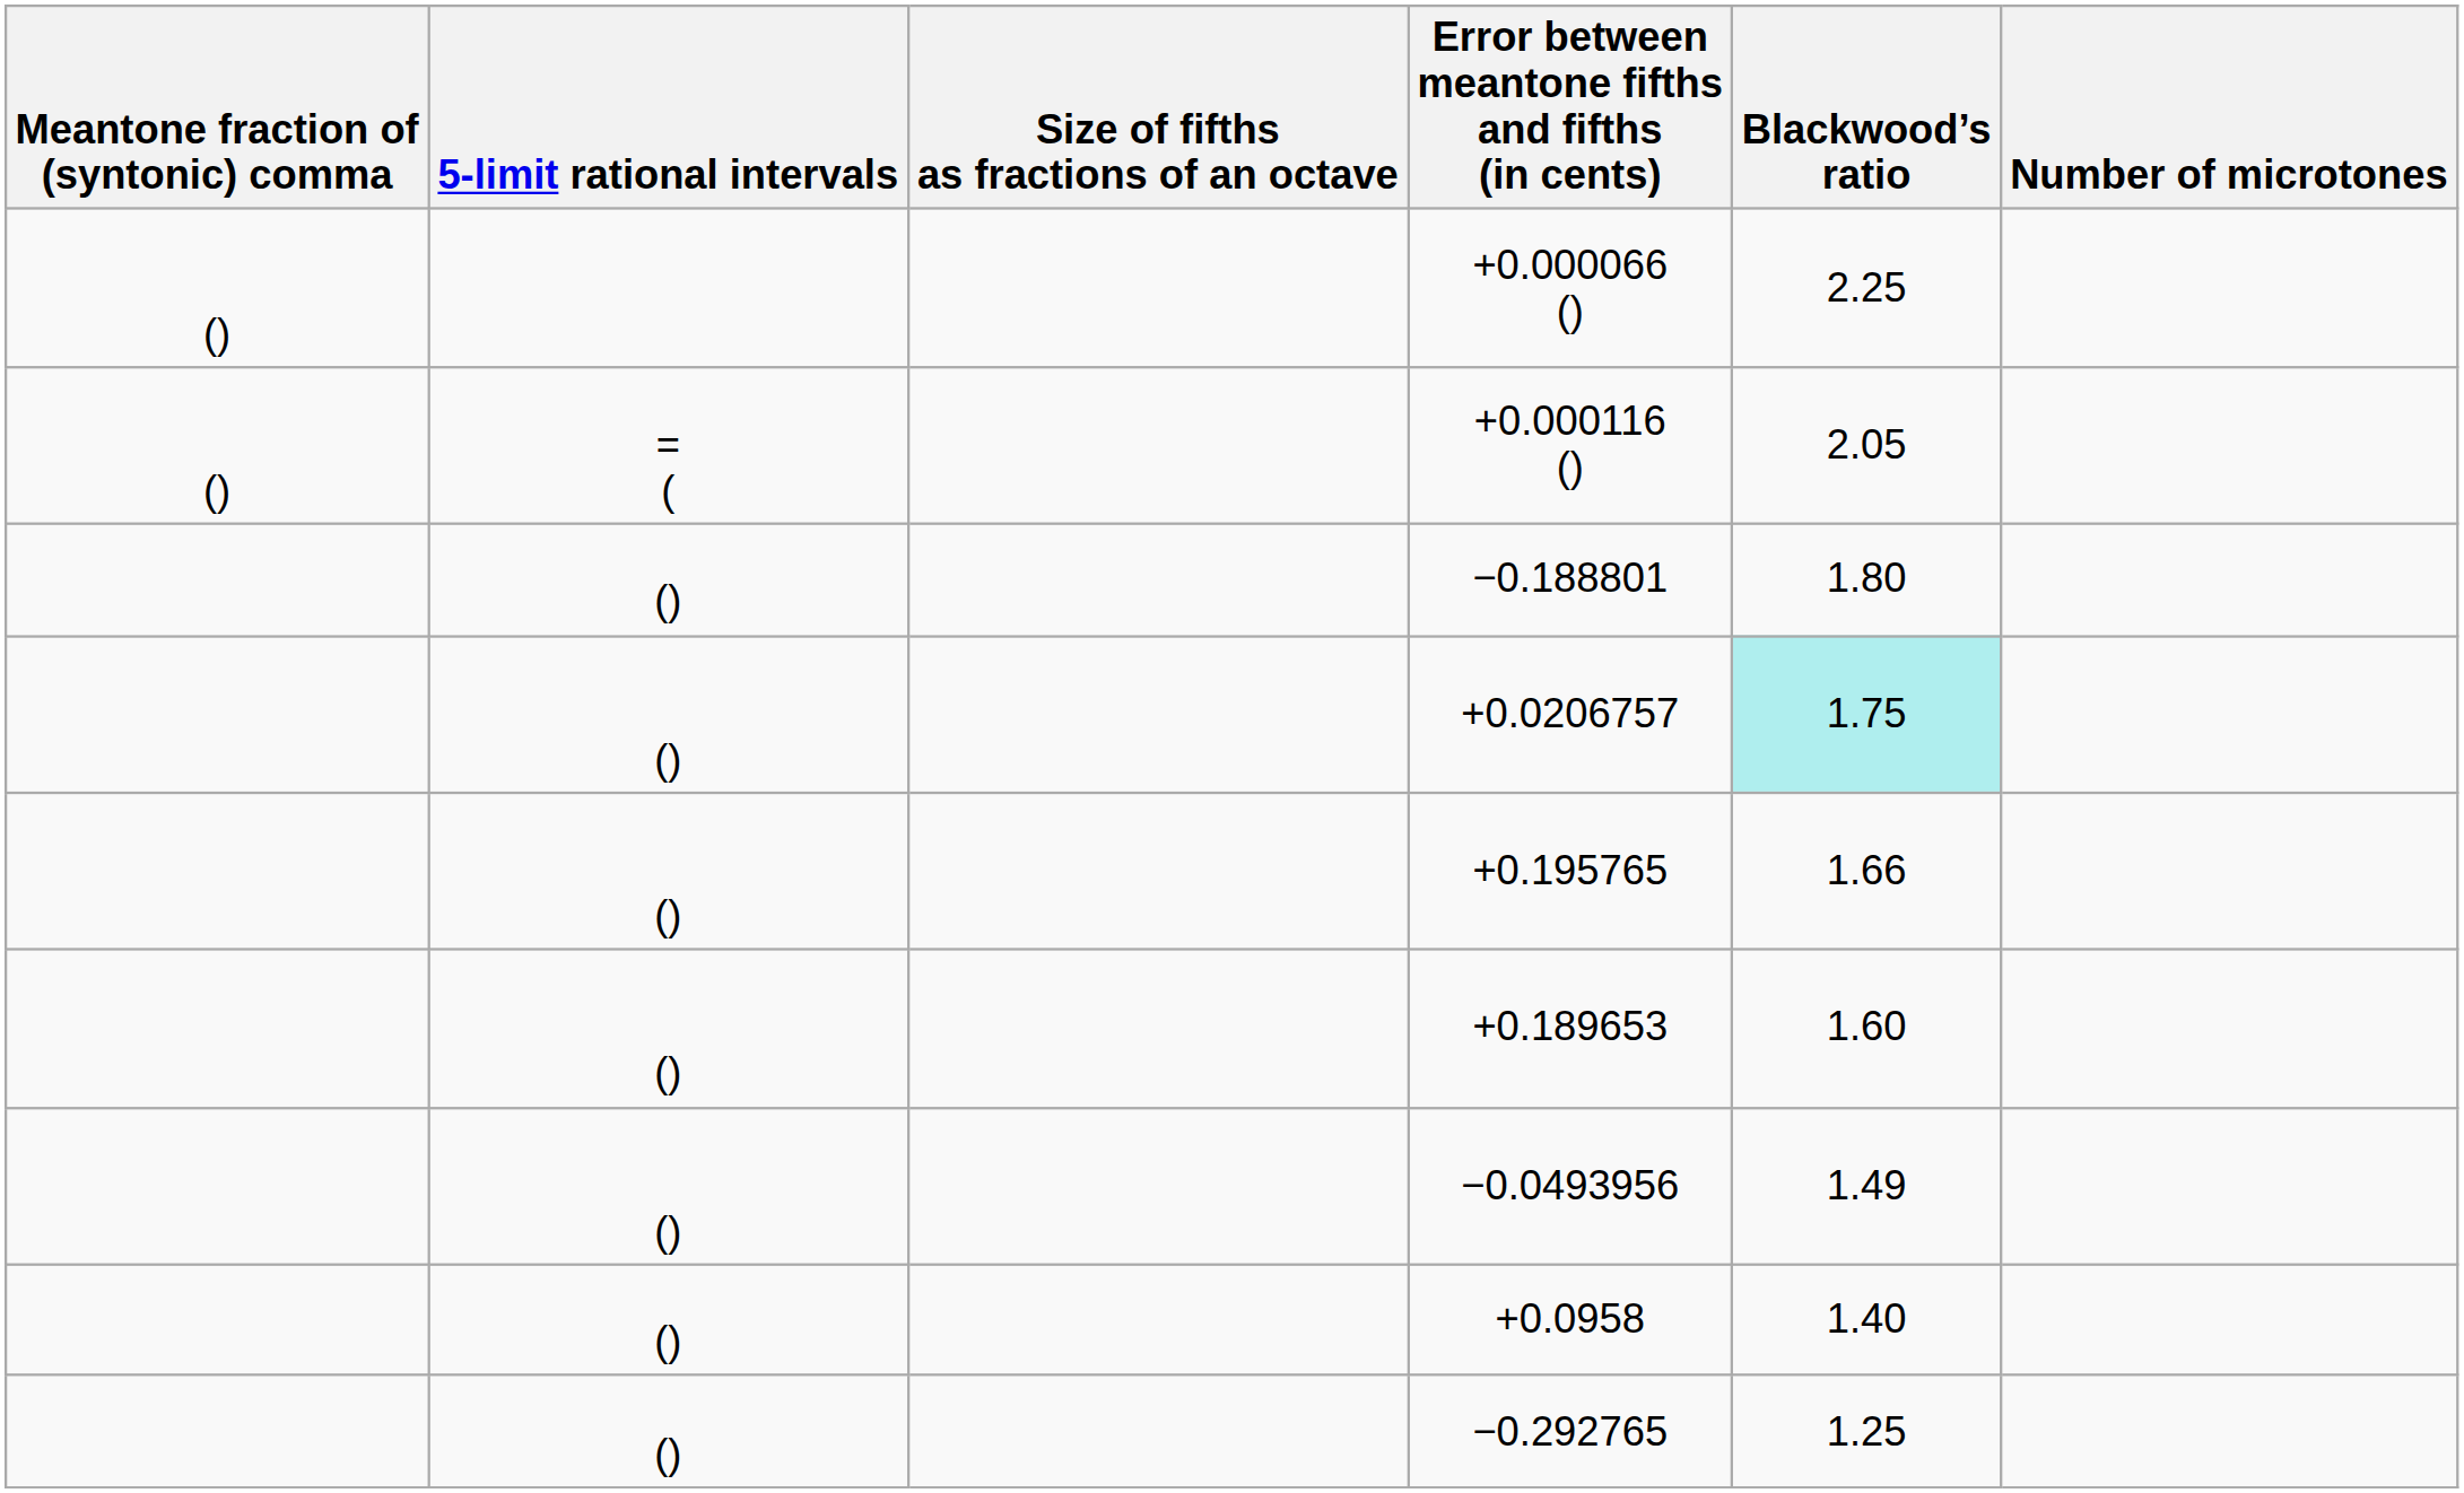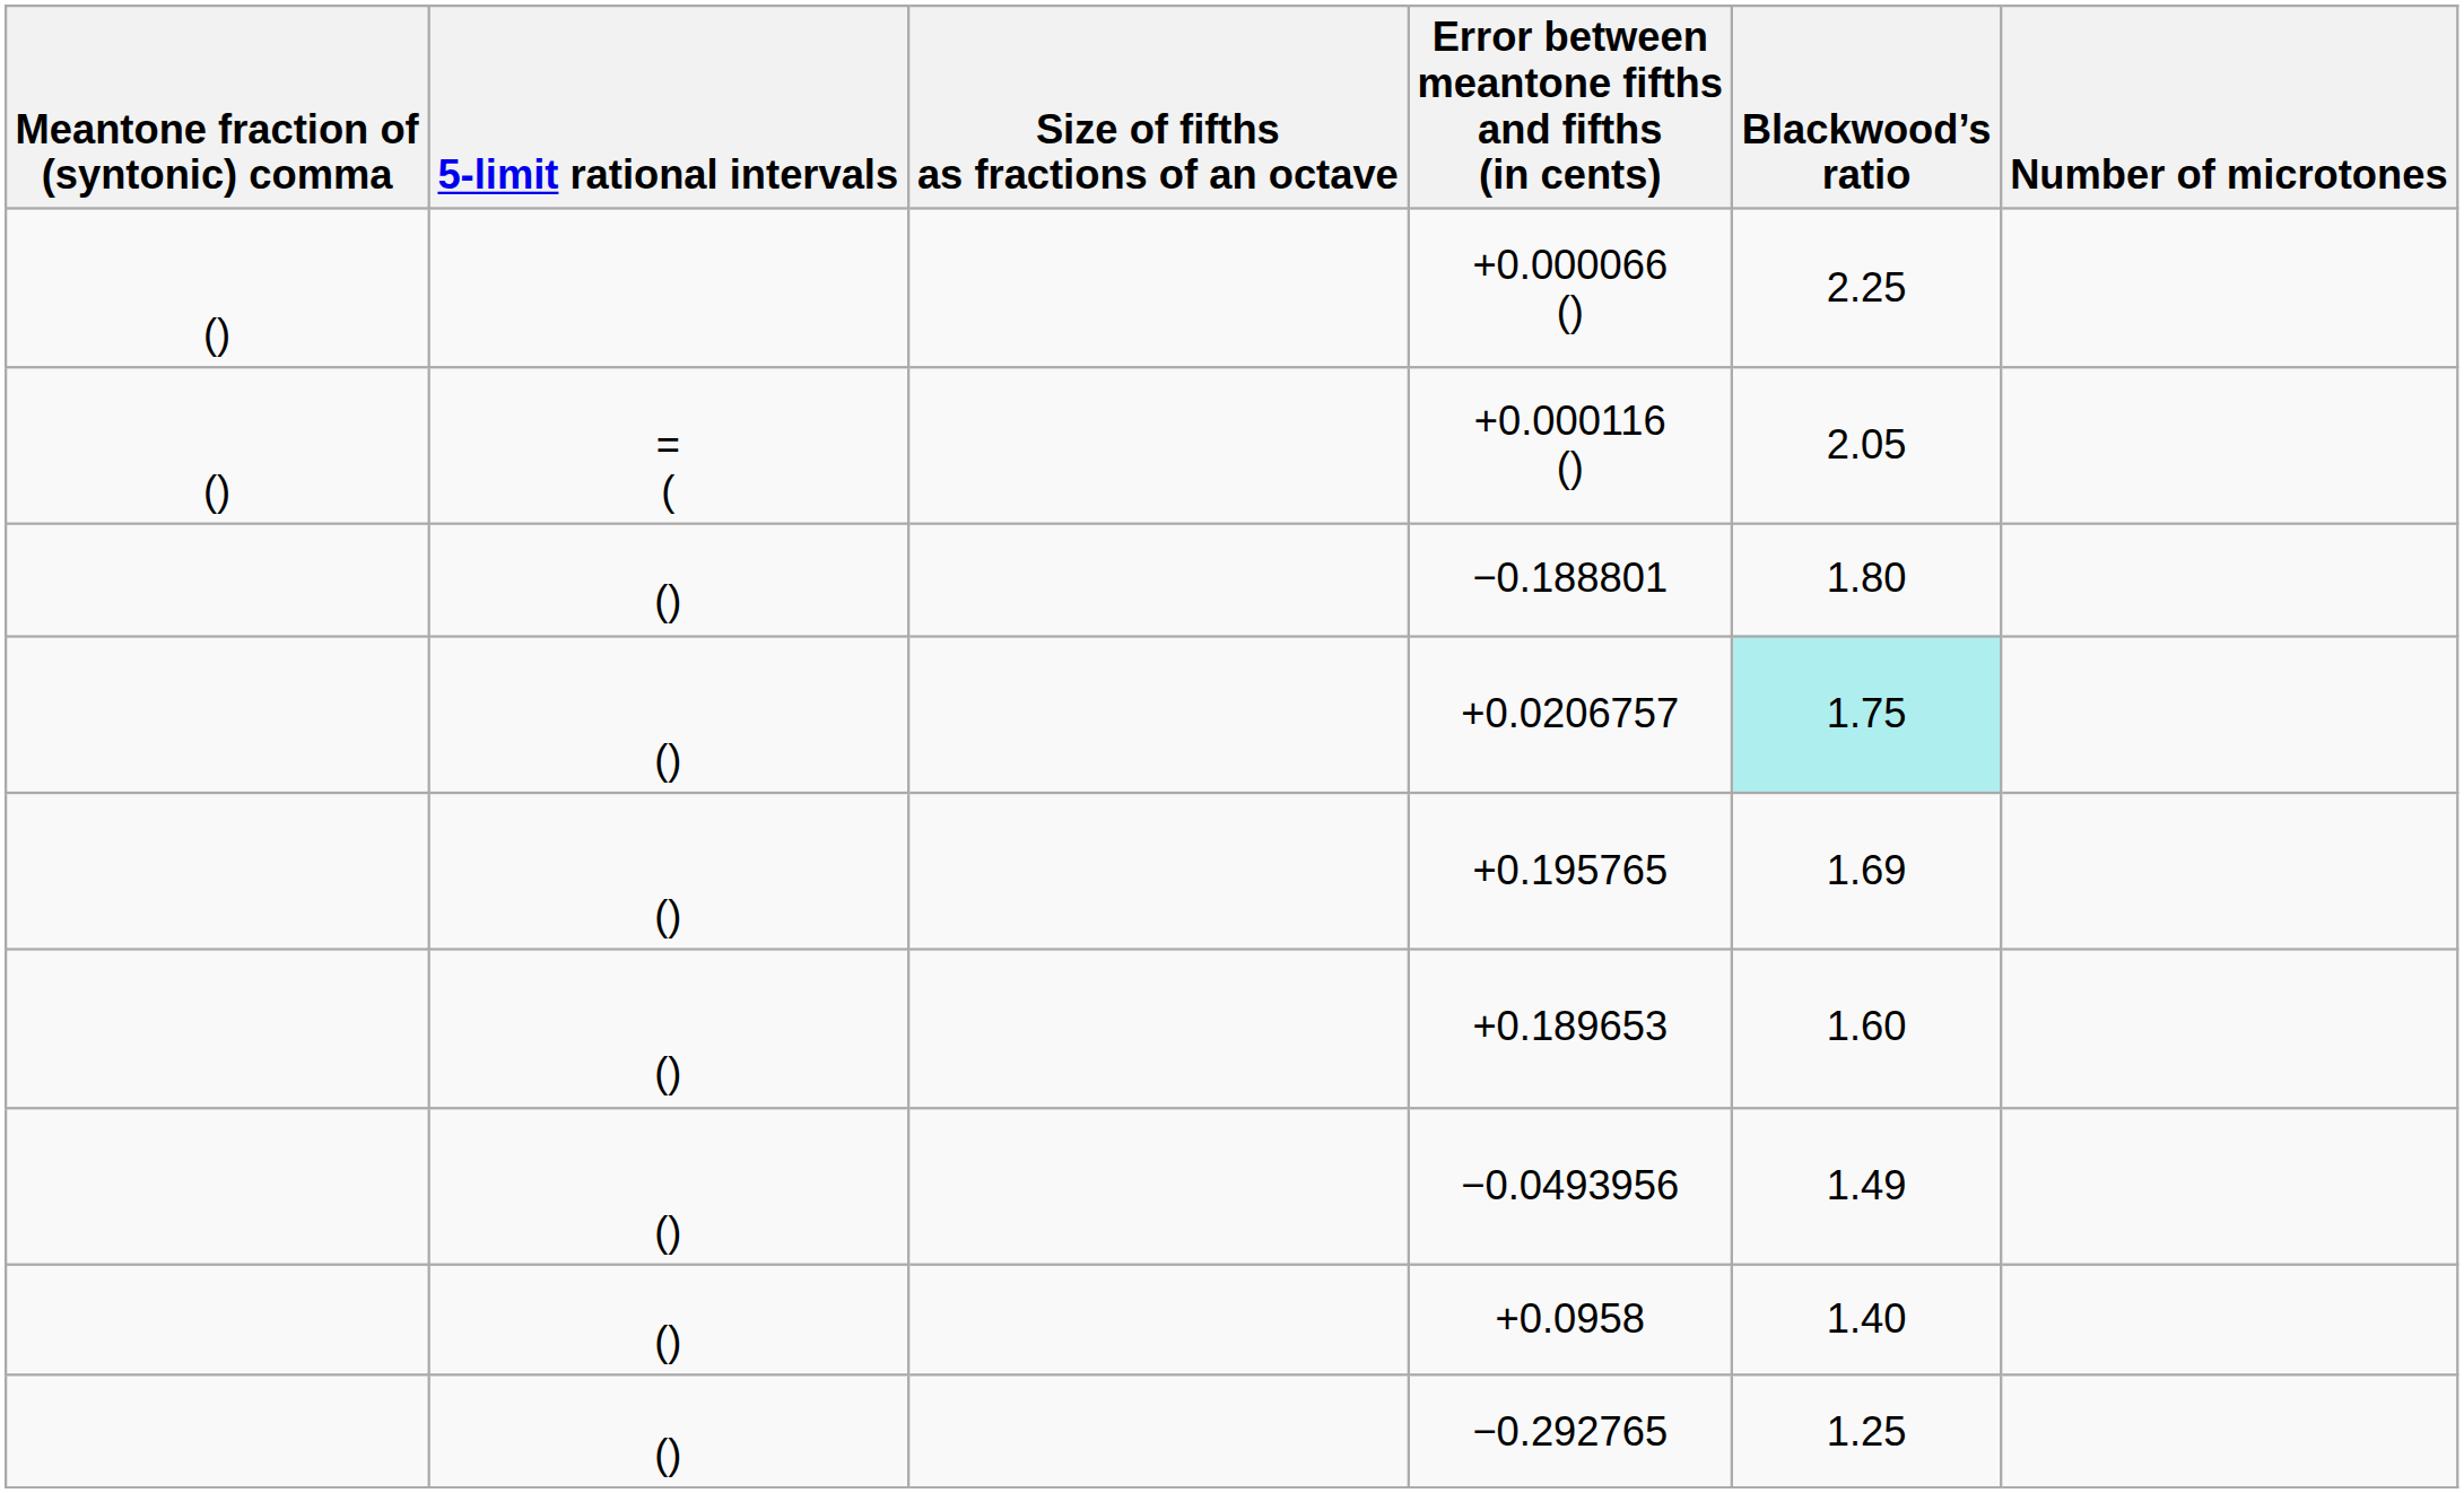 <table class="wikitable" style="text-align: center;">
 <tr style="vertical-align:bottom;">
 <th>Meantone fraction of <br>(syntonic) comma</th>
 <th><a href='#'>5-limit</a> rational intervals</th>
 <th>Size of  fifths <br> as fractions of an octave</th>
 <th>Error between <br> meantone fifths <br> and  fifths <br>(in cents)</th>
 <th>Blackwood’s<br>ratio<br> </th>
 <th>Number of <a href='#'></a> microtones <br></th>
 </tr>
 <tr style="vertical-align:middle">
 <td><br><br>()</td>
 <td><br></td>
 <td></td>
 <td>+0.000066<br>()</td>
 <td>  2.25</td>
 <td></td>
 </tr>
 <tr style="vertical-align:middle">
 <td><br><br>()</td>
 <td><br> =<br>(</td>
 <td></td>
 <td>+0.000116<br>()</td>
 <td>  2.05</td>
 <td></td>
 </tr>
 <tr style="vertical-align:middle">
 <td></td>
 <td><br>()</td>
 <td></td>
 <td>−0.188801</td>
 <td>  1.80</td>
 <td></td>
 </tr>
 <tr style="vertical-align:middle">
 <td></td>
 <td><br><br>()</td>
 <td></td>
 <td>+0.0206757</td>
 <td style="background: paleturquoise;">  1.75</td>
 <td></td>
 </tr>
 <tr style="vertical-align:middle">
 <td></td>
 <td><br><br>()</td>
 <td></td>
 <td>+0.195765</td>
-<td>  1.66</td>
+<td>  1.69</td>
 <td></td>
 </tr>
 <tr style="vertical-align:middle">
 <td></td>
 <td><br><br>()</td>
 <td></td>
 <td>+0.189653</td>
 <td>  1.60</td>
 <td></td>
 </tr>
 <tr style="vertical-align:middle">
 <td></td>
 <td><br><br>()</td>
 <td></td>
 <td>−0.0493956</td>
 <td>  1.49</td>
 <td></td>
 </tr>
 <tr style="vertical-align:middle">
 <td></td>
 <td><br>()</td>
 <td></td>
 <td>+0.0958</td>
 <td>  1.40</td>
 <td></td>
 </tr>
 <tr style="vertical-align:middle">
 <td></td>
 <td><br>()</td>
 <td></td>
 <td>−0.292765</td>
 <td>  1.25</td>
 <td></td>
 </tr>
 </table>
